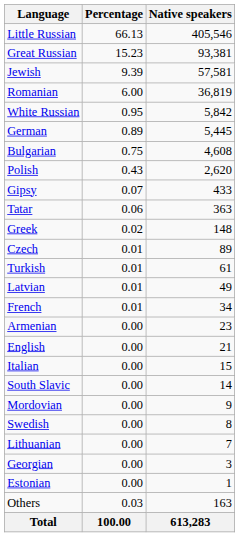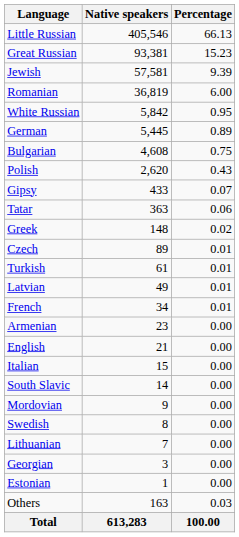 <table class="wikitable sortable">
 <tr>
 <th>Language</th>
+<th>Native speakers</th>
 <th>Percentage</th>
-<th>Native speakers</th>
 </tr>
 <tr>
 <td><a href='#'>Little Russian</a></td>
+<td align="right">405,546</td>
 <td align="right">66.13</td>
-<td align="right">405,546</td>
 </tr>
 <tr>
 <td><a href='#'>Great Russian</a></td>
+<td align="right">93,381</td>
 <td align="right">15.23</td>
-<td align="right">93,381</td>
 </tr>
 <tr>
 <td><a href='#'>Jewish</a></td>
+<td align="right">57,581</td>
 <td align="right">9.39</td>
-<td align="right">57,581</td>
 </tr>
 <tr>
 <td><a href='#'>Romanian</a></td>
+<td align="right">36,819</td>
 <td align="right">6.00</td>
-<td align="right">36,819</td>
 </tr>
 <tr>
 <td><a href='#'>White Russian</a></td>
+<td align="right">5,842</td>
 <td align="right">0.95</td>
-<td align="right">5,842</td>
 </tr>
 <tr>
 <td><a href='#'>German</a></td>
+<td align="right">5,445</td>
 <td align="right">0.89</td>
-<td align="right">5,445</td>
 </tr>
 <tr>
 <td><a href='#'>Bulgarian</a></td>
+<td align="right">4,608</td>
 <td align="right">0.75</td>
-<td align="right">4,608</td>
 </tr>
 <tr>
 <td><a href='#'>Polish</a></td>
+<td align="right">2,620</td>
 <td align="right">0.43</td>
-<td align="right">2,620</td>
 </tr>
 <tr>
 <td><a href='#'>Gipsy</a></td>
+<td align="right">433</td>
 <td align="right">0.07</td>
-<td align="right">433</td>
 </tr>
 <tr>
 <td><a href='#'>Tatar</a></td>
+<td align="right">363</td>
 <td align="right">0.06</td>
-<td align="right">363</td>
 </tr>
 <tr>
 <td><a href='#'>Greek</a></td>
+<td align="right">148</td>
 <td align="right">0.02</td>
-<td align="right">148</td>
 </tr>
 <tr>
 <td><a href='#'>Czech</a></td>
+<td align="right">89</td>
 <td align="right">0.01</td>
-<td align="right">89</td>
 </tr>
 <tr>
 <td><a href='#'>Turkish</a></td>
+<td align="right">61</td>
 <td align="right">0.01</td>
-<td align="right">61</td>
 </tr>
 <tr>
 <td><a href='#'>Latvian</a></td>
+<td align="right">49</td>
 <td align="right">0.01</td>
-<td align="right">49</td>
 </tr>
 <tr>
 <td><a href='#'>French</a></td>
+<td align="right">34</td>
 <td align="right">0.01</td>
-<td align="right">34</td>
 </tr>
 <tr>
 <td><a href='#'>Armenian</a></td>
+<td align="right">23</td>
 <td align="right">0.00</td>
-<td align="right">23</td>
 </tr>
 <tr>
 <td><a href='#'>English</a></td>
+<td align="right">21</td>
 <td align="right">0.00</td>
-<td align="right">21</td>
 </tr>
 <tr>
 <td><a href='#'>Italian</a></td>
+<td align="right">15</td>
 <td align="right">0.00</td>
-<td align="right">15</td>
 </tr>
 <tr>
 <td><a href='#'>South Slavic</a></td>
+<td align="right">14</td>
 <td align="right">0.00</td>
-<td align="right">14</td>
 </tr>
 <tr>
 <td><a href='#'>Mordovian</a></td>
+<td align="right">9</td>
 <td align="right">0.00</td>
-<td align="right">9</td>
 </tr>
 <tr>
 <td><a href='#'>Swedish</a></td>
+<td align="right">8</td>
 <td align="right">0.00</td>
-<td align="right">8</td>
 </tr>
 <tr>
 <td><a href='#'>Lithuanian</a></td>
+<td align="right">7</td>
 <td align="right">0.00</td>
-<td align="right">7</td>
 </tr>
 <tr>
 <td><a href='#'>Georgian</a></td>
+<td align="right">3</td>
 <td align="right">0.00</td>
-<td align="right">3</td>
 </tr>
 <tr>
 <td><a href='#'>Estonian</a></td>
+<td align="right">1</td>
 <td align="right">0.00</td>
-<td align="right">1</td>
 </tr>
 <tr>
 <td>Others</td>
+<td align="right">163</td>
 <td align="right">0.03</td>
-<td align="right">163</td>
 </tr>
 <tr>
 <th>Total</th>
+<th>613,283</th>
 <th>100.00</th>
-<th>613,283</th>
 </tr>
 </table>
